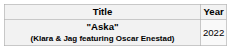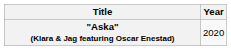 <table class="wikitable plainrowheaders" style="text-align:center;">
 <tr>
 <th scope="col" style="width:20em;">Title</th>
 <th scope="col" style="width:1em;">Year</th>
 </tr>
 <tr>
 <th scope="row">"Aska"<br><small>(Klara & Jag featuring Oscar Enestad)</small></th>
-<td>2022</td>
+<td>2020</td>
 </tr>
 </table>
